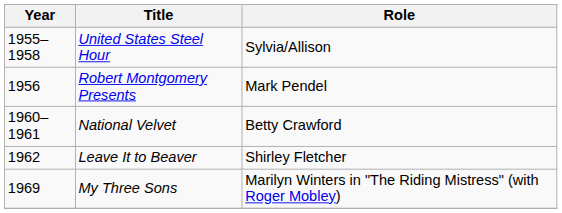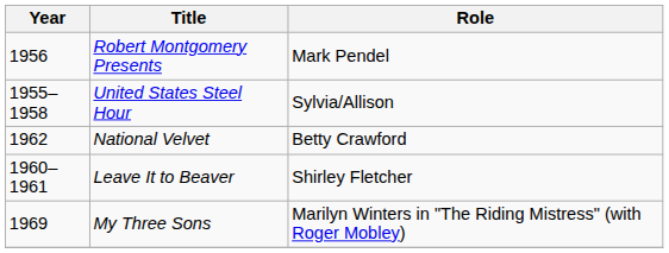 <table class="wikitable sortable">
 <tr>
 <th>Year</th>
 <th>Title</th>
 <th>Role</th>
 </tr>
 <tr>
+<td>1956</td>
+<td><em><a href='#'>Robert Montgomery Presents</a></em></td>
+<td>Mark Pendel</td>
+</tr>
+<tr>
 <td>1955–1958</td>
 <td><em><a href='#'>United States Steel Hour</a></em></td>
 <td>Sylvia/Allison</td>
 </tr>
 <tr>
-<td>1956</td>
-<td><em><a href='#'>Robert Montgomery Presents</a></em></td>
-<td>Mark Pendel</td>
-</tr>
-<tr>
-<td>1960–1961</td>
+<td>1962</td>
 <td><em>National Velvet</em></td>
 <td>Betty Crawford</td>
 </tr>
 <tr>
-<td>1962</td>
+<td>1960–1961</td>
 <td><em>Leave It to Beaver</em></td>
 <td>Shirley Fletcher</td>
 </tr>
 <tr>
 <td>1969</td>
 <td><em>My Three Sons</em></td>
 <td>Marilyn Winters in "The Riding Mistress" (with <a href='#'>Roger Mobley</a>)</td>
 </tr>
 <tr>
 </tr>
 </table>
